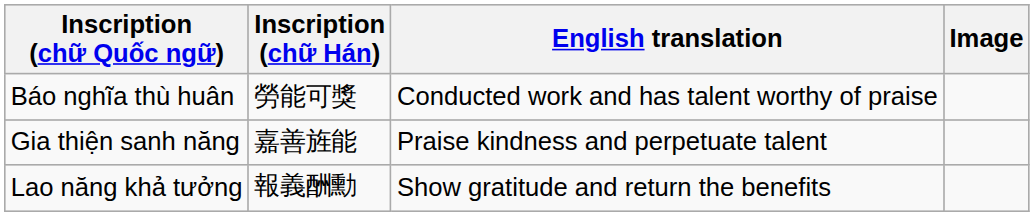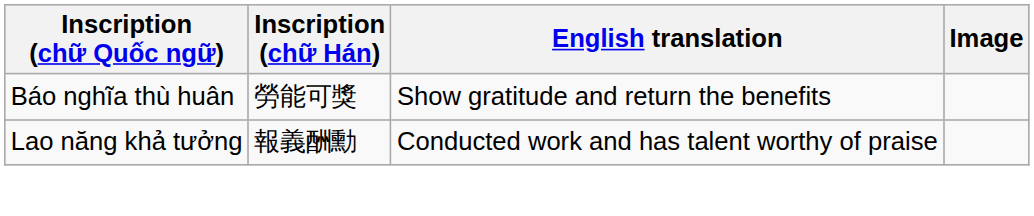 <table class="wikitable">
 <tr>
 <th>Inscription<br>(<a href='#'>chữ Quốc ngữ</a>)</th>
 <th>Inscription<br>(<a href='#'>chữ Hán</a>)</th>
 <th><a href='#'>English</a> translation</th>
 <th>Image</th>
 </tr>
 <tr>
 <td>Báo nghĩa thù huân</td>
 <td>勞能可獎</td>
-<td>Conducted work and has talent worthy of praise</td>
-<td></td>
-</tr>
-<tr>
-<td>Gia thiện sanh năng</td>
-<td>嘉善旌能</td>
-<td>Praise kindness and perpetuate talent</td>
+<td>Show gratitude and return the benefits</td>
 <td></td>
 </tr>
 <tr>
 <td>Lao năng khả tưởng</td>
 <td>報義酬勳</td>
-<td>Show gratitude and return the benefits</td>
+<td>Conducted work and has talent worthy of praise</td>
 <td></td>
 </tr>
 </table>
